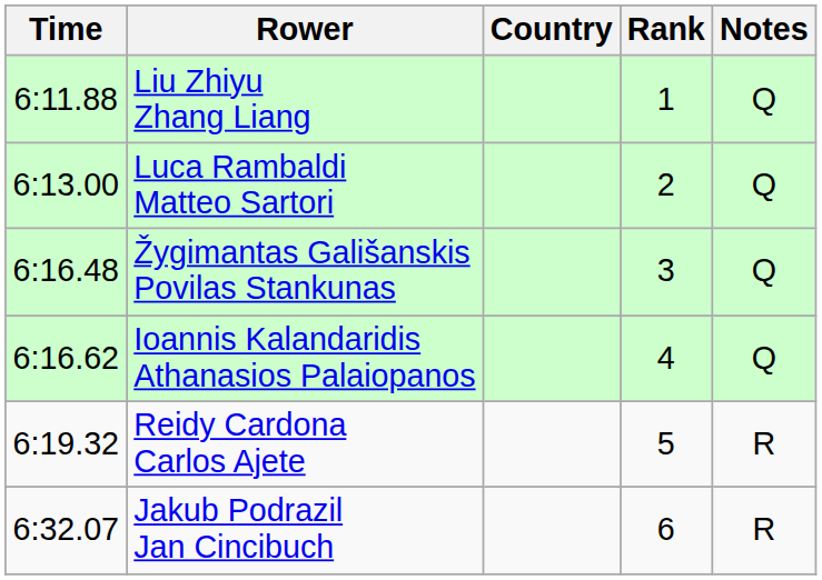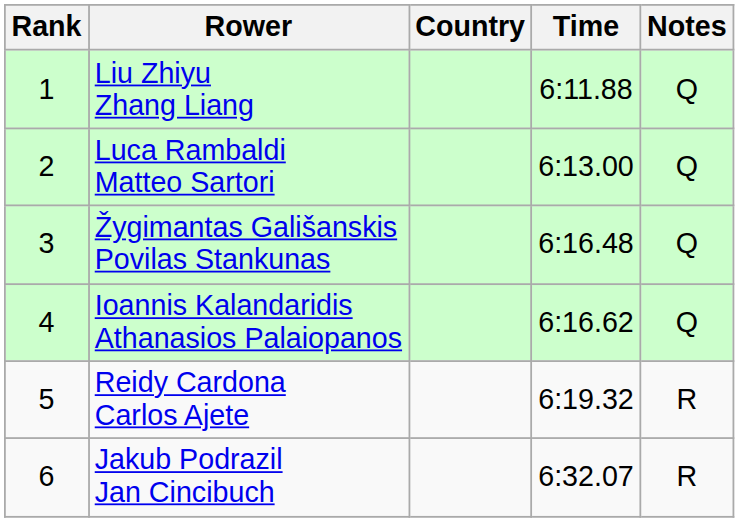 <table class="wikitable" style="text-align:center">
 <tr>
-<th>Time</th>
+<th>Rank</th>
 <th>Rower</th>
 <th>Country</th>
-<th>Rank</th>
+<th>Time</th>
 <th>Notes</th>
 </tr>
 <tr bgcolor=ccffcc>
-<td>6:11.88</td>
+<td>1</td>
 <td align="left"><a href='#'>Liu Zhiyu</a><br><a href='#'>Zhang Liang</a></td>
 <td align="left"></td>
-<td>1</td>
+<td>6:11.88</td>
 <td>Q</td>
 </tr>
 <tr bgcolor=ccffcc>
-<td>6:13.00</td>
+<td>2</td>
 <td align="left"><a href='#'>Luca Rambaldi</a><br><a href='#'>Matteo Sartori</a></td>
 <td align="left"></td>
-<td>2</td>
+<td>6:13.00</td>
 <td>Q</td>
 </tr>
 <tr bgcolor=ccffcc>
-<td>6:16.48</td>
+<td>3</td>
 <td align="left"><a href='#'>Žygimantas Gališanskis</a><br><a href='#'>Povilas Stankunas</a></td>
 <td align="left"></td>
-<td>3</td>
+<td>6:16.48</td>
 <td>Q</td>
 </tr>
 <tr bgcolor=ccffcc>
-<td>6:16.62</td>
+<td>4</td>
 <td align="left"><a href='#'>Ioannis Kalandaridis</a><br><a href='#'>Athanasios Palaiopanos</a></td>
 <td align="left"></td>
-<td>4</td>
+<td>6:16.62</td>
 <td>Q</td>
 </tr>
 <tr>
-<td>6:19.32</td>
+<td>5</td>
 <td align="left"><a href='#'>Reidy Cardona</a><br><a href='#'>Carlos Ajete</a></td>
 <td align="left"></td>
-<td>5</td>
+<td>6:19.32</td>
 <td>R</td>
 </tr>
 <tr>
-<td>6:32.07</td>
+<td>6</td>
 <td align="left"><a href='#'>Jakub Podrazil</a><br><a href='#'>Jan Cincibuch</a></td>
 <td align="left"></td>
-<td>6</td>
+<td>6:32.07</td>
 <td>R</td>
 </tr>
 </table>
